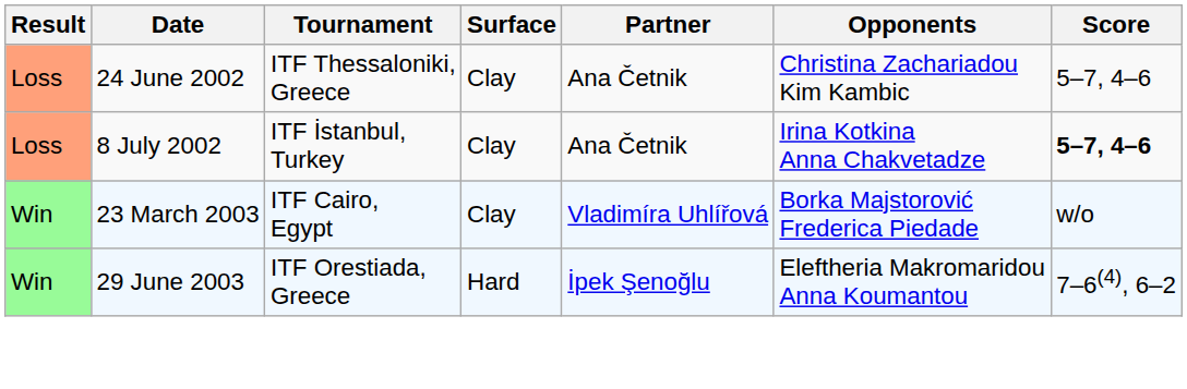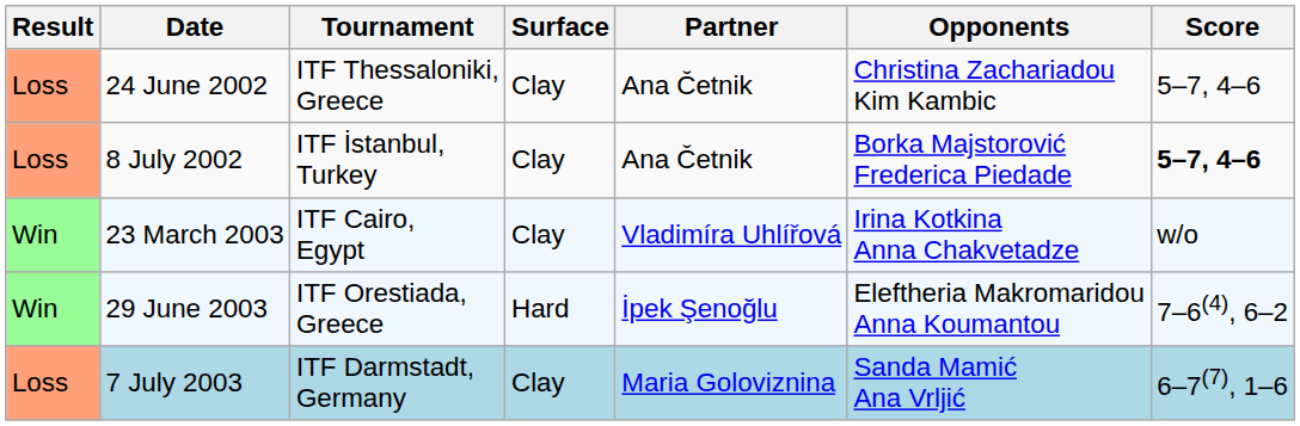 <table class="sortable wikitable" style=font-size:97%>
 <tr>
 <th>Result</th>
 <th>Date</th>
 <th>Tournament</th>
 <th>Surface</th>
 <th>Partner</th>
 <th>Opponents</th>
 <th class="unsortable">Score</th>
 </tr>
 <tr>
 <td bgcolor="FFA07A">Loss</td>
 <td>24 June 2002</td>
 <td>ITF Thessaloniki, <br>Greece</td>
 <td>Clay</td>
 <td> Ana Četnik</td>
 <td> <a href='#'>Christina Zachariadou</a> <br>  Kim Kambic</td>
 <td>5–7, 4–6</td>
 </tr>
 <tr>
 <td bgcolor="FFA07A">Loss</td>
 <td>8 July 2002</td>
 <td>ITF İstanbul, <br>Turkey</td>
 <td>Clay</td>
 <td> Ana Četnik</td>
-<td> <a href='#'>Irina Kotkina</a> <br>  <a href='#'>Anna Chakvetadze</a></td>
+<td> <a href='#'>Borka Majstorović</a> <br>  <a href='#'>Frederica Piedade</a></td>
 <td><strong>5–7, 4–6</strong></td>
 </tr>
 <tr style="background:#f0f8ff;">
 <td style="background:#98fb98;">Win</td>
 <td>23 March 2003</td>
 <td>ITF Cairo, <br>Egypt</td>
 <td>Clay</td>
 <td> <a href='#'>Vladimíra Uhlířová</a></td>
-<td> <a href='#'>Borka Majstorović</a> <br>  <a href='#'>Frederica Piedade</a></td>
+<td> <a href='#'>Irina Kotkina</a> <br>  <a href='#'>Anna Chakvetadze</a></td>
 <td>w/o</td>
 </tr>
 <tr style="background:#f0f8ff;">
 <td style="background:#98fb98;">Win</td>
 <td>29 June 2003</td>
 <td>ITF Orestiada, <br>Greece</td>
 <td>Hard</td>
 <td> <a href='#'>İpek Şenoğlu</a></td>
 <td> Eleftheria Makromaridou <br>  <a href='#'>Anna Koumantou</a></td>
 <td>7–6<sup>(4)</sup>, 6–2</td>
 </tr>
+<tr style="background:lightblue;">
+<td style="background:#ffa07a;">Loss</td>
+<td>7 July 2003</td>
+<td>ITF Darmstadt, <br>Germany</td>
+<td>Clay</td>
+<td> <a href='#'>Maria Goloviznina</a></td>
+<td> <a href='#'>Sanda Mamić</a> <br>  <a href='#'>Ana Vrljić</a></td>
+<td>6–7<sup>(7)</sup>, 1–6</td>
+</tr>
 </table>
